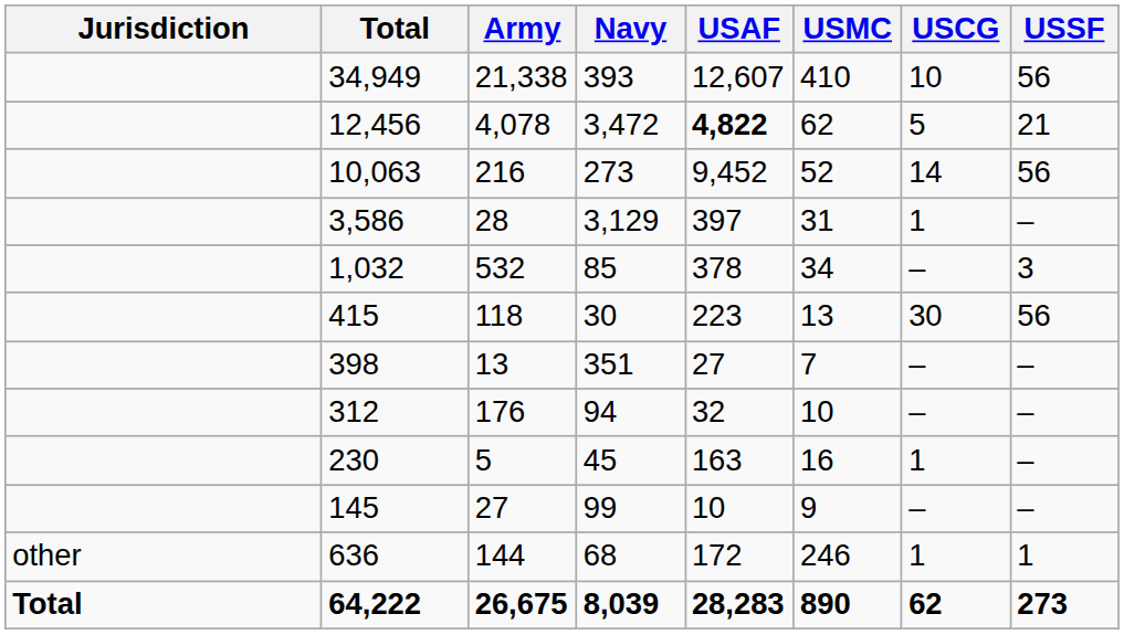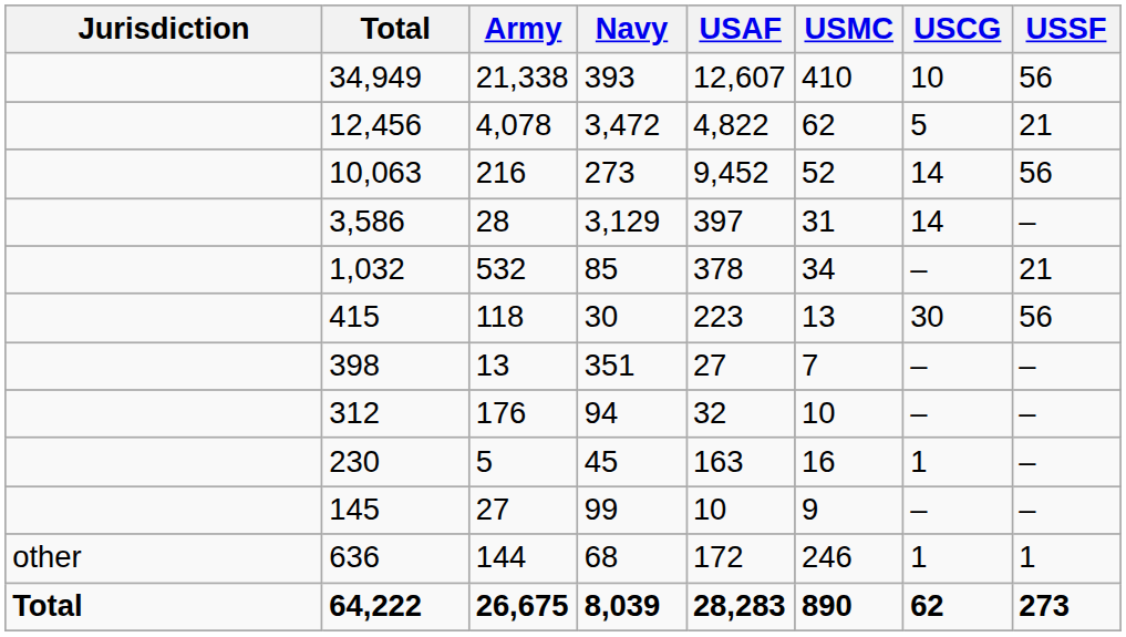 <table class="wikitable defaultright col1left">
 <tr>
 <th scope="col" width="160">Jurisdiction</th>
 <th scope="col" width="70">Total</th>
 <th scope="col" width="50"><a href='#'>Army</a></th>
 <th scope="col" width="50"><a href='#'>Navy</a></th>
 <th scope="col" width="50"><a href='#'>USAF</a></th>
 <th scope="col" width="50"><a href='#'>USMC</a></th>
 <th scope="col" width="50"><a href='#'>USCG</a></th>
 <th scope="col" width="50"><a href='#'>USSF</a></th>
 </tr>
 <tr>
 <td></td>
 <td>34,949</td>
 <td>21,338</td>
 <td>393</td>
 <td>12,607</td>
 <td>410</td>
 <td>10</td>
 <td>56</td>
 </tr>
 <tr>
 <td></td>
 <td>12,456</td>
 <td>4,078</td>
 <td>3,472</td>
-<td><strong>4,822</strong></td>
+<td>4,822</td>
 <td>62</td>
 <td>5</td>
 <td>21</td>
 </tr>
 <tr>
 <td></td>
 <td>10,063</td>
 <td>216</td>
 <td>273</td>
 <td>9,452</td>
 <td>52</td>
 <td>14</td>
 <td>56</td>
 </tr>
 <tr>
 <td></td>
 <td>3,586</td>
 <td>28</td>
 <td>3,129</td>
 <td>397</td>
 <td>31</td>
-<td>1</td>
+<td>14</td>
 <td>–</td>
 </tr>
 <tr>
 <td></td>
 <td>1,032</td>
 <td>532</td>
 <td>85</td>
 <td>378</td>
 <td>34</td>
 <td>–</td>
-<td>3</td>
+<td>21</td>
 </tr>
 <tr>
 <td></td>
 <td>415</td>
 <td>118</td>
 <td>30</td>
 <td>223</td>
 <td>13</td>
 <td>30</td>
 <td>56</td>
 </tr>
 <tr>
 <td></td>
 <td>398</td>
 <td>13</td>
 <td>351</td>
 <td>27</td>
 <td>7</td>
 <td>–</td>
 <td>–</td>
 </tr>
 <tr>
 <td></td>
 <td>312</td>
 <td>176</td>
 <td>94</td>
 <td>32</td>
 <td>10</td>
 <td>–</td>
 <td>–</td>
 </tr>
 <tr>
 <td></td>
 <td>230</td>
 <td>5</td>
 <td>45</td>
 <td>163</td>
 <td>16</td>
 <td>1</td>
 <td>–</td>
 </tr>
 <tr>
 <td></td>
 <td>145</td>
 <td>27</td>
 <td>99</td>
 <td>10</td>
 <td>9</td>
 <td>–</td>
 <td>–</td>
 </tr>
 <tr>
 <td>other</td>
 <td>636</td>
 <td>144</td>
 <td>68</td>
 <td>172</td>
 <td>246</td>
 <td>1</td>
 <td>1</td>
 </tr>
 <tr>
 <td><strong>Total</strong></td>
 <td><strong>64,222</strong></td>
 <td><strong>26,675</strong></td>
 <td><strong>8,039</strong></td>
 <td><strong>28,283</strong></td>
 <td><strong>890</strong></td>
 <td><strong>62</strong></td>
 <td><strong>273</strong></td>
 </tr>
 </table>
